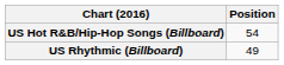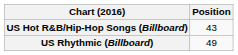 <table class="wikitable plainrowheaders" style="text-align:center">
 <tr>
 <th scope="col">Chart (2016)</th>
 <th scope="col">Position</th>
 </tr>
 <tr>
 <th scope="row">US Hot R&B/Hip-Hop Songs (<em>Billboard</em>)</th>
-<td>54</td>
+<td>43</td>
 </tr>
 <tr>
 <th scope="row">US Rhythmic (<em>Billboard</em>)</th>
 <td>49</td>
 </tr>
 </table>
